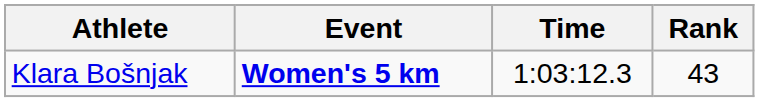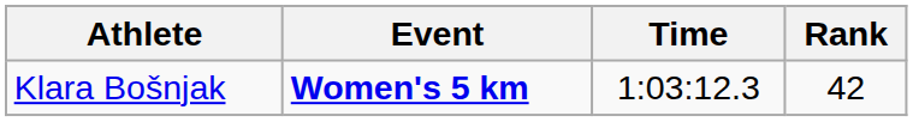 <table class="wikitable" style="text-align:center; font-size:90%; width:30%;">
 <tr>
 <th>Athlete</th>
 <th>Event</th>
 <th>Time</th>
 <th>Rank</th>
 </tr>
 <tr>
 <td align=left><a href='#'>Klara Bošnjak</a></td>
 <td align=left><strong><a href='#'>Women's 5 km</a></strong></td>
 <td>1:03:12.3</td>
-<td>43</td>
+<td>42</td>
 </tr>
 </table>
